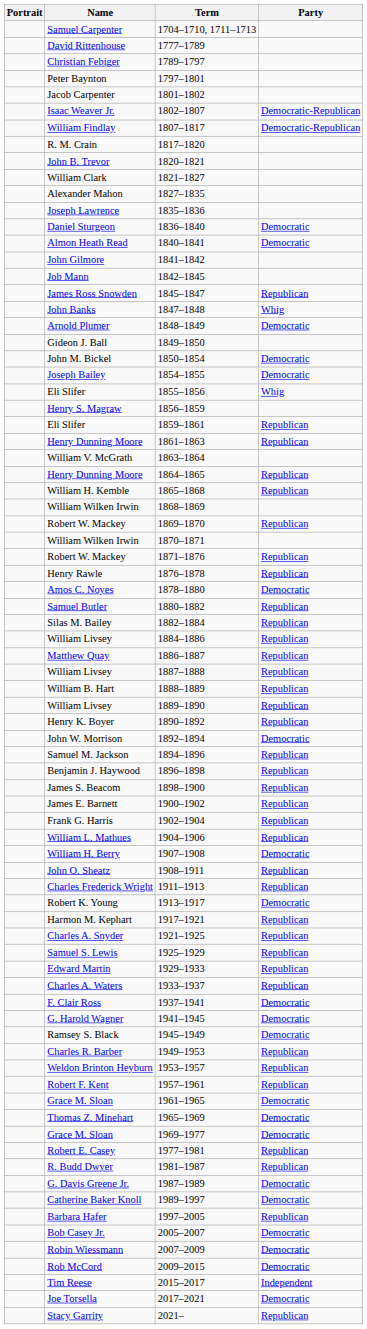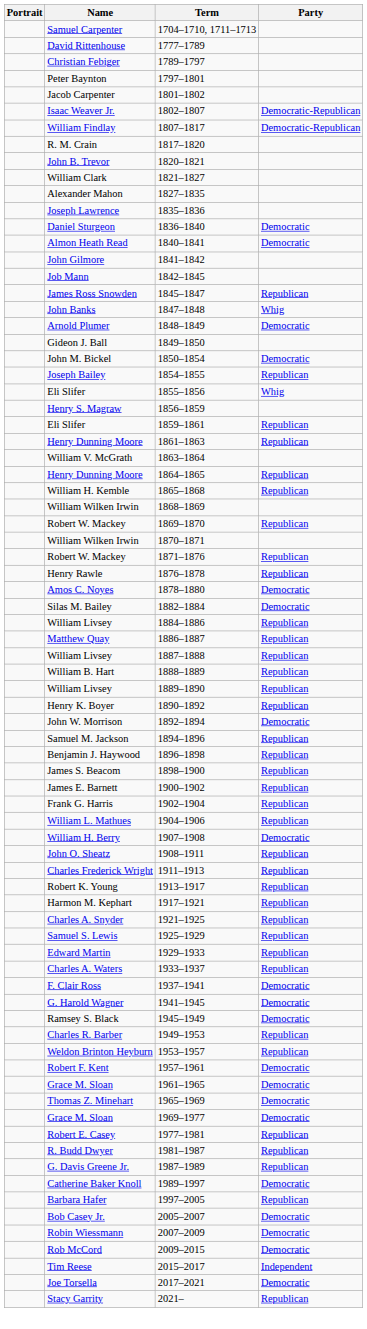 <table class="wikitable sortable">
 <tr>
 <th>Portrait</th>
 <th>Name</th>
 <th>Term</th>
 <th>Party</th>
 </tr>
 <tr>
 <td></td>
 <td><a href='#'>Samuel Carpenter</a></td>
 <td>1704–1710, 1711–1713</td>
 <td></td>
 </tr>
 <tr>
 <td></td>
 <td><a href='#'>David Rittenhouse</a></td>
 <td>1777–1789</td>
 <td></td>
 </tr>
 <tr>
 <td></td>
 <td><a href='#'>Christian Febiger</a></td>
 <td>1789–1797</td>
 <td></td>
 </tr>
 <tr>
 <td></td>
 <td>Peter Baynton</td>
 <td>1797–1801</td>
 <td></td>
 </tr>
 <tr>
 <td></td>
 <td>Jacob Carpenter</td>
 <td>1801–1802</td>
 <td></td>
 </tr>
 <tr>
 <td></td>
 <td><a href='#'>Isaac Weaver Jr.</a></td>
 <td>1802–1807</td>
 <td><a href='#'>Democratic-Republican</a></td>
 </tr>
 <tr>
 <td></td>
 <td><a href='#'>William Findlay</a></td>
 <td>1807–1817</td>
 <td><a href='#'>Democratic-Republican</a></td>
 </tr>
 <tr>
 <td></td>
 <td>R. M. Crain</td>
 <td>1817–1820</td>
 <td></td>
 </tr>
 <tr>
 <td></td>
 <td><a href='#'>John B. Trevor</a></td>
 <td>1820–1821</td>
 <td></td>
 </tr>
 <tr>
 <td></td>
 <td>William Clark</td>
 <td>1821–1827</td>
 <td></td>
 </tr>
 <tr>
 <td></td>
 <td>Alexander Mahon</td>
 <td>1827–1835</td>
 <td></td>
 </tr>
 <tr>
 <td></td>
 <td><a href='#'>Joseph Lawrence</a></td>
 <td>1835–1836</td>
 <td></td>
 </tr>
 <tr>
 <td></td>
 <td><a href='#'>Daniel Sturgeon</a></td>
 <td>1836–1840</td>
 <td><a href='#'>Democratic</a></td>
 </tr>
 <tr>
 <td></td>
 <td><a href='#'>Almon Heath Read</a></td>
 <td>1840–1841</td>
 <td><a href='#'>Democratic</a></td>
 </tr>
 <tr>
 <td></td>
 <td><a href='#'>John Gilmore</a></td>
 <td>1841–1842</td>
 <td></td>
 </tr>
 <tr>
 <td></td>
 <td><a href='#'>Job Mann</a></td>
 <td>1842–1845</td>
 <td></td>
 </tr>
 <tr>
 <td></td>
 <td><a href='#'>James Ross Snowden</a></td>
 <td>1845–1847</td>
 <td><a href='#'>Republican</a></td>
 </tr>
 <tr>
 <td></td>
 <td><a href='#'>John Banks</a></td>
 <td>1847–1848</td>
 <td><a href='#'>Whig</a></td>
 </tr>
 <tr>
 <td></td>
 <td><a href='#'>Arnold Plumer</a></td>
 <td>1848–1849</td>
 <td><a href='#'>Democratic</a></td>
 </tr>
 <tr>
 <td></td>
 <td>Gideon J. Ball</td>
 <td>1849–1850</td>
 <td></td>
 </tr>
 <tr>
 <td></td>
 <td>John M. Bickel</td>
 <td>1850–1854</td>
 <td><a href='#'>Democratic</a></td>
 </tr>
 <tr>
 <td></td>
 <td><a href='#'>Joseph Bailey</a></td>
 <td>1854–1855</td>
-<td><a href='#'>Democratic</a></td>
+<td><a href='#'>Republican</a></td>
 </tr>
 <tr>
 <td></td>
 <td>Eli Slifer</td>
 <td>1855–1856</td>
 <td><a href='#'>Whig</a></td>
 </tr>
 <tr>
 <td></td>
 <td><a href='#'>Henry S. Magraw</a></td>
 <td>1856–1859</td>
 <td></td>
 </tr>
 <tr>
 <td></td>
 <td>Eli Slifer</td>
 <td>1859–1861</td>
 <td><a href='#'>Republican</a></td>
 </tr>
 <tr>
 <td></td>
 <td><a href='#'>Henry Dunning Moore</a></td>
 <td>1861–1863</td>
 <td><a href='#'>Republican</a></td>
 </tr>
 <tr>
 <td></td>
 <td>William V. McGrath</td>
 <td>1863–1864</td>
 <td></td>
 </tr>
 <tr>
 <td></td>
 <td><a href='#'>Henry Dunning Moore</a></td>
 <td>1864–1865</td>
 <td><a href='#'>Republican</a></td>
 </tr>
 <tr>
 <td></td>
 <td>William H. Kemble</td>
 <td>1865–1868</td>
 <td><a href='#'>Republican</a></td>
 </tr>
 <tr>
 <td><br></td>
 <td>William Wilken Irwin</td>
 <td>1868–1869</td>
 <td></td>
 </tr>
 <tr>
 <td></td>
 <td>Robert W. Mackey</td>
 <td>1869–1870</td>
 <td><a href='#'>Republican</a></td>
 </tr>
 <tr>
 <td><br></td>
 <td>William Wilken Irwin</td>
 <td>1870–1871</td>
 <td></td>
 </tr>
 <tr>
 <td></td>
 <td>Robert W. Mackey</td>
 <td>1871–1876</td>
 <td><a href='#'>Republican</a></td>
 </tr>
 <tr>
 <td></td>
 <td>Henry Rawle</td>
 <td>1876–1878</td>
 <td><a href='#'>Republican</a></td>
 </tr>
 <tr>
 <td></td>
 <td><a href='#'>Amos C. Noyes</a></td>
 <td>1878–1880</td>
 <td><a href='#'>Democratic</a></td>
 </tr>
 <tr>
 <td></td>
-<td><a href='#'>Samuel Butler</a></td>
-<td>1880–1882</td>
-<td><a href='#'>Republican</a></td>
-</tr>
-<tr>
-<td></td>
 <td>Silas M. Bailey</td>
 <td>1882–1884</td>
-<td><a href='#'>Republican</a></td>
+<td><a href='#'>Democratic</a></td>
 </tr>
 <tr>
 <td></td>
 <td>William Livsey</td>
 <td>1884–1886</td>
 <td><a href='#'>Republican</a></td>
 </tr>
 <tr>
 <td></td>
 <td><a href='#'>Matthew Quay</a></td>
 <td>1886–1887</td>
 <td><a href='#'>Republican</a></td>
 </tr>
 <tr>
 <td></td>
 <td>William Livsey</td>
 <td>1887–1888</td>
 <td><a href='#'>Republican</a></td>
 </tr>
 <tr>
 <td></td>
 <td>William B. Hart</td>
 <td>1888–1889</td>
 <td><a href='#'>Republican</a></td>
 </tr>
 <tr>
 <td></td>
 <td>William Livsey</td>
 <td>1889–1890</td>
 <td><a href='#'>Republican</a></td>
 </tr>
 <tr>
 <td></td>
 <td>Henry K. Boyer</td>
 <td>1890–1892</td>
 <td><a href='#'>Republican</a></td>
 </tr>
 <tr>
 <td></td>
 <td>John W. Morrison</td>
 <td>1892–1894</td>
 <td><a href='#'>Democratic</a></td>
 </tr>
 <tr>
 <td></td>
 <td>Samuel M. Jackson</td>
 <td>1894–1896</td>
 <td><a href='#'>Republican</a></td>
 </tr>
 <tr>
 <td></td>
 <td>Benjamin J. Haywood</td>
 <td>1896–1898</td>
 <td><a href='#'>Republican</a></td>
 </tr>
 <tr>
 <td></td>
 <td>James S. Beacom</td>
 <td>1898–1900</td>
 <td><a href='#'>Republican</a></td>
 </tr>
 <tr>
 <td></td>
 <td>James E. Barnett</td>
 <td>1900–1902</td>
 <td><a href='#'>Republican</a></td>
 </tr>
 <tr>
 <td></td>
 <td>Frank G. Harris</td>
 <td>1902–1904</td>
 <td><a href='#'>Republican</a></td>
 </tr>
 <tr>
 <td></td>
 <td><a href='#'>William L. Mathues</a></td>
 <td>1904–1906</td>
 <td><a href='#'>Republican</a></td>
 </tr>
 <tr>
 <td></td>
 <td><a href='#'>William H. Berry</a></td>
 <td>1907–1908</td>
 <td><a href='#'>Democratic</a></td>
 </tr>
 <tr>
 <td></td>
 <td><a href='#'>John O. Sheatz</a></td>
 <td>1908–1911</td>
 <td><a href='#'>Republican</a></td>
 </tr>
 <tr>
 <td></td>
 <td><a href='#'>Charles Frederick Wright</a></td>
 <td>1911–1913</td>
 <td><a href='#'>Republican</a></td>
 </tr>
 <tr>
 <td></td>
 <td>Robert K. Young</td>
 <td>1913–1917</td>
-<td><a href='#'>Democratic</a></td>
+<td><a href='#'>Republican</a></td>
 </tr>
 <tr>
 <td></td>
 <td>Harmon M. Kephart</td>
 <td>1917–1921</td>
 <td><a href='#'>Republican</a></td>
 </tr>
 <tr>
 <td></td>
 <td><a href='#'>Charles A. Snyder</a></td>
 <td>1921–1925</td>
 <td><a href='#'>Republican</a></td>
 </tr>
 <tr>
 <td></td>
 <td><a href='#'>Samuel S. Lewis</a></td>
 <td>1925–1929</td>
 <td><a href='#'>Republican</a></td>
 </tr>
 <tr>
 <td></td>
 <td><a href='#'>Edward Martin</a></td>
 <td>1929–1933</td>
 <td><a href='#'>Republican</a></td>
 </tr>
 <tr>
 <td></td>
 <td><a href='#'>Charles A. Waters</a></td>
 <td>1933–1937</td>
 <td><a href='#'>Republican</a></td>
 </tr>
 <tr>
 <td></td>
 <td><a href='#'>F. Clair Ross</a></td>
 <td>1937–1941</td>
 <td><a href='#'>Democratic</a></td>
 </tr>
 <tr>
 <td></td>
 <td><a href='#'>G. Harold Wagner</a></td>
 <td>1941–1945</td>
 <td><a href='#'>Democratic</a></td>
 </tr>
 <tr>
 <td></td>
 <td>Ramsey S. Black</td>
 <td>1945–1949</td>
 <td><a href='#'>Democratic</a></td>
 </tr>
 <tr>
 <td></td>
 <td><a href='#'>Charles R. Barber</a></td>
 <td>1949–1953</td>
 <td><a href='#'>Republican</a></td>
 </tr>
 <tr>
 <td></td>
 <td><a href='#'>Weldon Brinton Heyburn</a></td>
 <td>1953–1957</td>
 <td><a href='#'>Republican</a></td>
 </tr>
 <tr>
 <td></td>
 <td><a href='#'>Robert F. Kent</a></td>
 <td>1957–1961</td>
-<td><a href='#'>Republican</a></td>
+<td><a href='#'>Democratic</a></td>
 </tr>
 <tr>
 <td></td>
 <td><a href='#'>Grace M. Sloan</a></td>
 <td>1961–1965</td>
 <td><a href='#'>Democratic</a></td>
 </tr>
 <tr>
 <td></td>
 <td><a href='#'>Thomas Z. Minehart</a></td>
 <td>1965–1969</td>
 <td><a href='#'>Democratic</a></td>
 </tr>
 <tr>
 <td></td>
 <td><a href='#'>Grace M. Sloan</a></td>
 <td>1969–1977</td>
 <td><a href='#'>Democratic</a></td>
 </tr>
 <tr>
 <td></td>
 <td><a href='#'>Robert E. Casey</a></td>
 <td>1977–1981</td>
 <td><a href='#'>Republican</a></td>
 </tr>
 <tr>
 <td></td>
 <td><a href='#'>R. Budd Dwyer</a></td>
 <td>1981–1987</td>
 <td><a href='#'>Republican</a></td>
 </tr>
 <tr>
 <td></td>
 <td><a href='#'>G. Davis Greene Jr.</a></td>
 <td>1987–1989</td>
-<td><a href='#'>Democratic</a></td>
+<td><a href='#'>Republican</a></td>
 </tr>
 <tr>
 <td></td>
 <td><a href='#'>Catherine Baker Knoll</a></td>
 <td>1989–1997</td>
 <td><a href='#'>Democratic</a></td>
 </tr>
 <tr>
 <td></td>
 <td><a href='#'>Barbara Hafer</a></td>
 <td>1997–2005</td>
 <td><a href='#'>Republican</a></td>
 </tr>
 <tr>
 <td></td>
 <td><a href='#'>Bob Casey Jr.</a></td>
 <td>2005–2007</td>
 <td><a href='#'>Democratic</a></td>
 </tr>
 <tr>
 <td></td>
 <td><a href='#'>Robin Wiessmann</a></td>
 <td>2007–2009</td>
 <td><a href='#'>Democratic</a></td>
 </tr>
 <tr>
 <td></td>
 <td><a href='#'>Rob McCord</a></td>
 <td>2009–2015</td>
 <td><a href='#'>Democratic</a></td>
 </tr>
 <tr>
 <td></td>
 <td><a href='#'>Tim Reese</a></td>
 <td>2015–2017</td>
 <td><a href='#'>Independent</a></td>
 </tr>
 <tr>
 <td></td>
 <td><a href='#'>Joe Torsella</a></td>
 <td>2017–2021</td>
 <td><a href='#'>Democratic</a></td>
 </tr>
 <tr>
 <td></td>
 <td><a href='#'>Stacy Garrity</a></td>
 <td>2021–</td>
 <td><a href='#'>Republican</a></td>
 </tr>
 </table>
